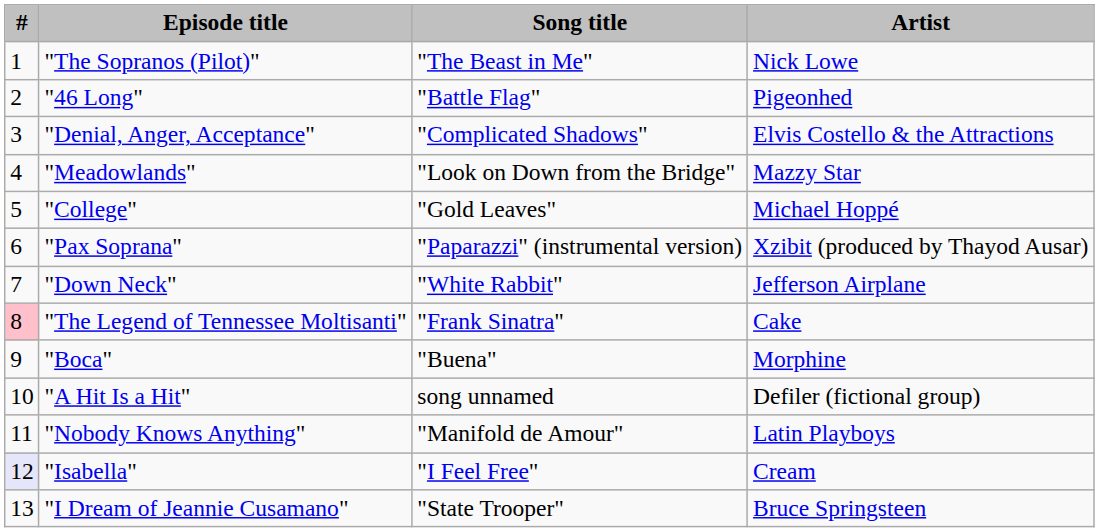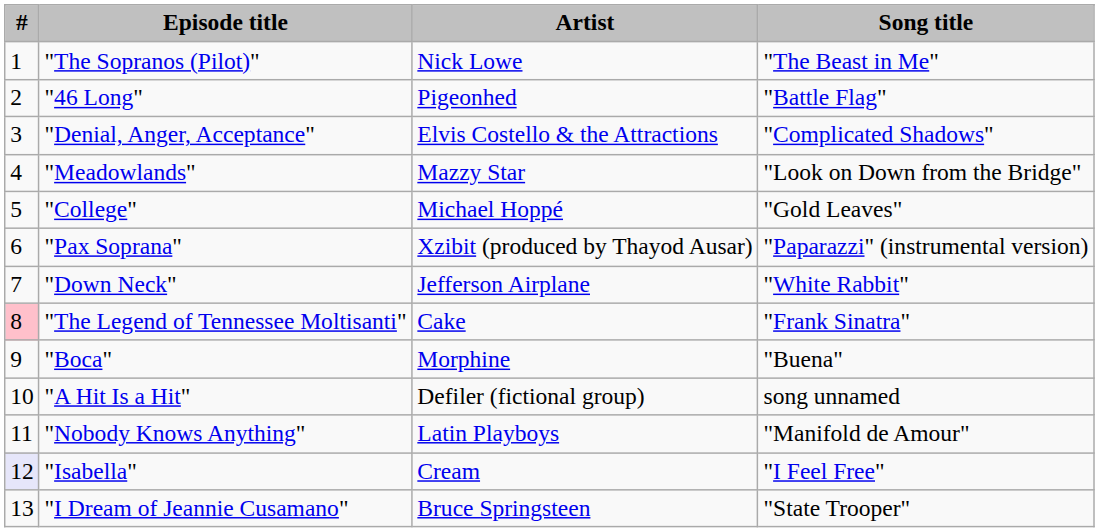 <table class="wikitable">
 <tr>
 <th style="background-color:silver;">#</th>
 <th style="background-color:silver;">Episode title</th>
+<th style="background-color:silver;">Artist</th>
 <th style="background-color:silver;">Song title</th>
-<th style="background-color:silver;">Artist</th>
 </tr>
 <tr>
 <td>1</td>
 <td>"<a href='#'>The Sopranos (Pilot)</a>"</td>
+<td><a href='#'>Nick Lowe</a></td>
 <td>"<a href='#'>The Beast in Me</a>"</td>
-<td><a href='#'>Nick Lowe</a></td>
 </tr>
 <tr>
 <td>2</td>
 <td>"<a href='#'>46 Long</a>"</td>
+<td><a href='#'>Pigeonhed</a></td>
 <td>"<a href='#'>Battle Flag</a>"</td>
-<td><a href='#'>Pigeonhed</a></td>
 </tr>
 <tr>
 <td>3</td>
 <td>"<a href='#'>Denial, Anger, Acceptance</a>"</td>
+<td><a href='#'>Elvis Costello & the Attractions</a></td>
 <td>"<a href='#'>Complicated Shadows</a>"</td>
-<td><a href='#'>Elvis Costello & the Attractions</a></td>
 </tr>
 <tr>
 <td>4</td>
 <td>"<a href='#'>Meadowlands</a>"</td>
+<td><a href='#'>Mazzy Star</a></td>
 <td>"Look on Down from the Bridge"</td>
-<td><a href='#'>Mazzy Star</a></td>
 </tr>
 <tr>
 <td>5</td>
 <td>"<a href='#'>College</a>"</td>
+<td><a href='#'>Michael Hoppé</a></td>
 <td>"Gold Leaves"</td>
-<td><a href='#'>Michael Hoppé</a></td>
 </tr>
 <tr>
 <td>6</td>
 <td>"<a href='#'>Pax Soprana</a>"</td>
+<td><a href='#'>Xzibit</a> (produced by Thayod Ausar)</td>
 <td>"<a href='#'>Paparazzi</a>" (instrumental version)</td>
-<td><a href='#'>Xzibit</a> (produced by Thayod Ausar)</td>
 </tr>
 <tr>
 <td>7</td>
 <td>"<a href='#'>Down Neck</a>"</td>
+<td><a href='#'>Jefferson Airplane</a></td>
 <td>"<a href='#'>White Rabbit</a>"</td>
-<td><a href='#'>Jefferson Airplane</a></td>
 </tr>
 <tr>
 <td style="background: pink;">8</td>
 <td>"<a href='#'>The Legend of Tennessee Moltisanti</a>"</td>
+<td><a href='#'>Cake</a></td>
 <td>"<a href='#'>Frank Sinatra</a>"</td>
-<td><a href='#'>Cake</a></td>
 </tr>
 <tr>
 <td>9</td>
 <td>"<a href='#'>Boca</a>"</td>
+<td><a href='#'>Morphine</a></td>
 <td>"Buena"</td>
-<td><a href='#'>Morphine</a></td>
 </tr>
 <tr>
 <td>10</td>
 <td>"<a href='#'>A Hit Is a Hit</a>"</td>
+<td>Defiler (fictional group)</td>
 <td>song unnamed</td>
-<td>Defiler (fictional group)</td>
 </tr>
 <tr>
 <td>11</td>
 <td>"<a href='#'>Nobody Knows Anything</a>"</td>
+<td><a href='#'>Latin Playboys</a></td>
 <td>"Manifold de Amour"</td>
-<td><a href='#'>Latin Playboys</a></td>
 </tr>
 <tr>
 <td style="background: lavender;">12</td>
 <td>"<a href='#'>Isabella</a>"</td>
+<td><a href='#'>Cream</a></td>
 <td>"<a href='#'>I Feel Free</a>"</td>
-<td><a href='#'>Cream</a></td>
 </tr>
 <tr>
 <td>13</td>
 <td>"<a href='#'>I Dream of Jeannie Cusamano</a>"</td>
+<td><a href='#'>Bruce Springsteen</a></td>
 <td>"State Trooper"</td>
-<td><a href='#'>Bruce Springsteen</a></td>
 </tr>
 </table>
